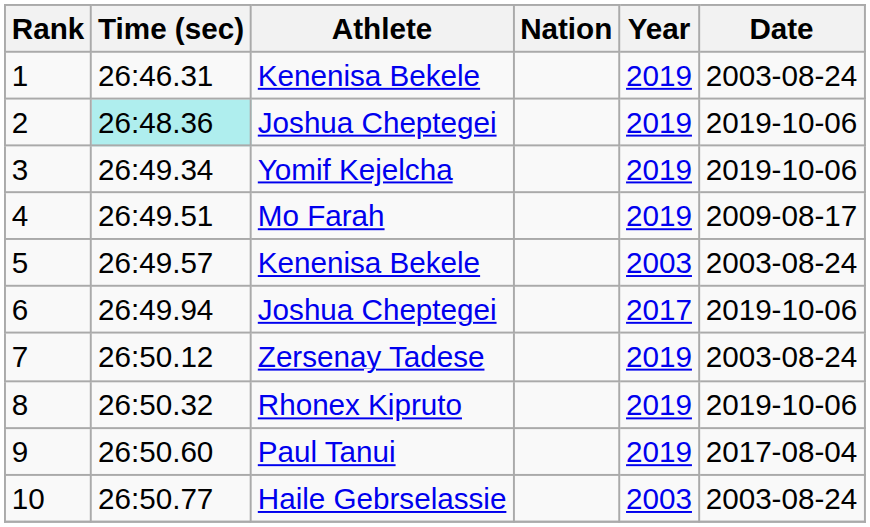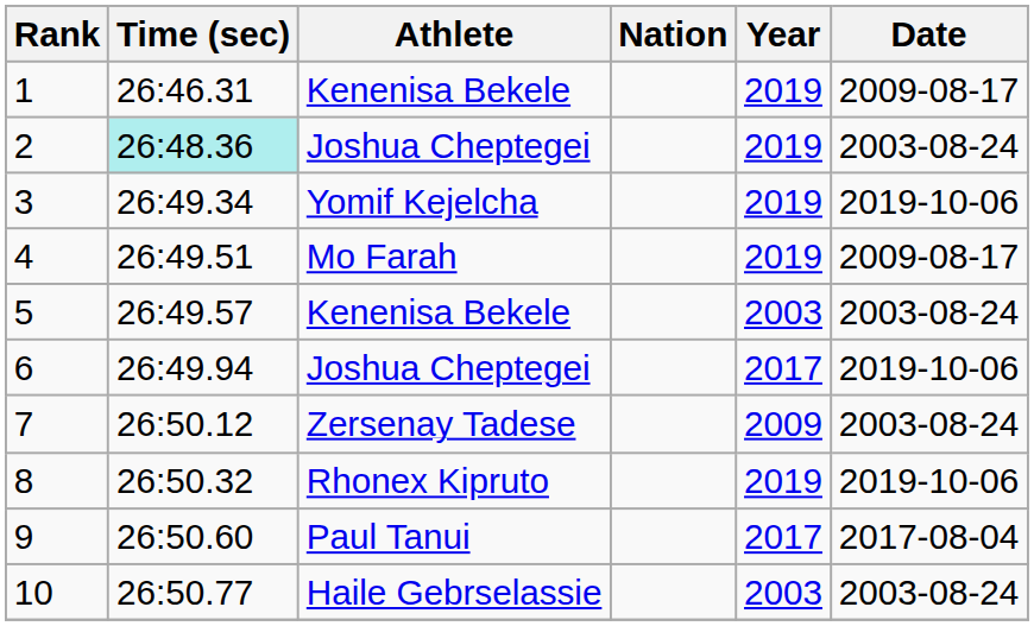 <table class=wikitable style="font-size:95%">
 <tr>
 <th>Rank</th>
 <th>Time (sec)</th>
 <th>Athlete</th>
 <th>Nation</th>
 <th>Year</th>
 <th>Date</th>
 </tr>
 <tr>
 <td>1</td>
 <td>26:46.31</td>
 <td><a href='#'>Kenenisa Bekele</a></td>
 <td></td>
 <td><a href='#'>2019</a></td>
-<td>2003-08-24</td>
+<td>2009-08-17</td>
 </tr>
 <tr>
 <td>2</td>
 <td style="background: paleturquoise;">26:48.36</td>
 <td><a href='#'>Joshua Cheptegei</a></td>
 <td></td>
 <td><a href='#'>2019</a></td>
-<td>2019-10-06</td>
+<td>2003-08-24</td>
 </tr>
 <tr>
 <td>3</td>
 <td>26:49.34</td>
 <td><a href='#'>Yomif Kejelcha</a></td>
 <td></td>
 <td><a href='#'>2019</a></td>
 <td>2019-10-06</td>
 </tr>
 <tr>
 <td>4</td>
 <td>26:49.51</td>
 <td><a href='#'>Mo Farah</a></td>
 <td></td>
 <td><a href='#'>2019</a></td>
 <td>2009-08-17</td>
 </tr>
 <tr>
 <td>5</td>
 <td>26:49.57</td>
 <td><a href='#'>Kenenisa Bekele</a></td>
 <td></td>
 <td><a href='#'>2003</a></td>
 <td>2003-08-24</td>
 </tr>
 <tr>
 <td>6</td>
 <td>26:49.94</td>
 <td><a href='#'>Joshua Cheptegei</a></td>
 <td></td>
 <td><a href='#'>2017</a></td>
 <td>2019-10-06</td>
 </tr>
 <tr>
 <td>7</td>
 <td>26:50.12</td>
 <td><a href='#'>Zersenay Tadese</a></td>
 <td></td>
-<td><a href='#'>2019</a></td>
+<td><a href='#'>2009</a></td>
 <td>2003-08-24</td>
 </tr>
 <tr>
 <td>8</td>
 <td>26:50.32</td>
 <td><a href='#'>Rhonex Kipruto</a></td>
 <td></td>
 <td><a href='#'>2019</a></td>
 <td>2019-10-06</td>
 </tr>
 <tr>
 <td>9</td>
 <td>26:50.60</td>
 <td><a href='#'>Paul Tanui</a></td>
 <td></td>
-<td><a href='#'>2019</a></td>
+<td><a href='#'>2017</a></td>
 <td>2017-08-04</td>
 </tr>
 <tr>
 <td>10</td>
 <td>26:50.77</td>
 <td><a href='#'>Haile Gebrselassie</a></td>
 <td></td>
 <td><a href='#'>2003</a></td>
 <td>2003-08-24</td>
 </tr>
 <tr>
 </tr>
 </table>
